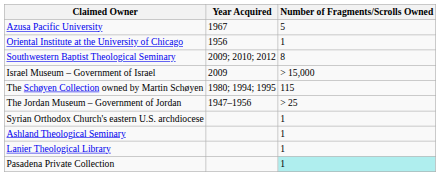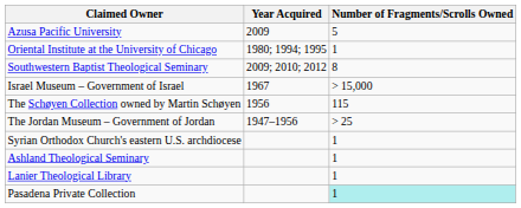 <table class="wikitable">
 <tr>
 <th>Claimed Owner</th>
 <th>Year Acquired</th>
 <th>Number of Fragments/Scrolls Owned</th>
 </tr>
 <tr>
 <td><a href='#'>Azusa Pacific University</a></td>
-<td>1967</td>
+<td>2009</td>
 <td>5</td>
 </tr>
 <tr>
 <td><a href='#'>Oriental Institute at the University of Chicago</a></td>
-<td>1956</td>
+<td>1980; 1994; 1995</td>
 <td>1</td>
 </tr>
 <tr>
 <td><a href='#'>Southwestern Baptist Theological Seminary</a></td>
 <td>2009; 2010; 2012</td>
 <td>8</td>
 </tr>
 <tr>
 <td>Israel Museum – Government of Israel</td>
-<td>2009</td>
+<td>1967</td>
 <td>> 15,000</td>
 </tr>
 <tr>
 <td>The <a href='#'>Schøyen Collection</a> owned by Martin Schøyen</td>
-<td>1980; 1994; 1995</td>
+<td>1956</td>
 <td>115</td>
 </tr>
 <tr>
 <td>The Jordan Museum – Government of Jordan</td>
 <td>1947–1956</td>
 <td>> 25</td>
 </tr>
 <tr>
 <td>Syrian Orthodox Church's eastern U.S. archdiocese</td>
 <td></td>
 <td>1</td>
 </tr>
 <tr>
 <td><a href='#'>Ashland Theological Seminary</a></td>
 <td></td>
 <td>1</td>
 </tr>
 <tr>
 <td><a href='#'>Lanier Theological Library</a></td>
 <td></td>
 <td>1</td>
 </tr>
 <tr>
 <td>Pasadena Private Collection</td>
 <td></td>
 <td style="background: paleturquoise;">1</td>
 </tr>
 </table>
